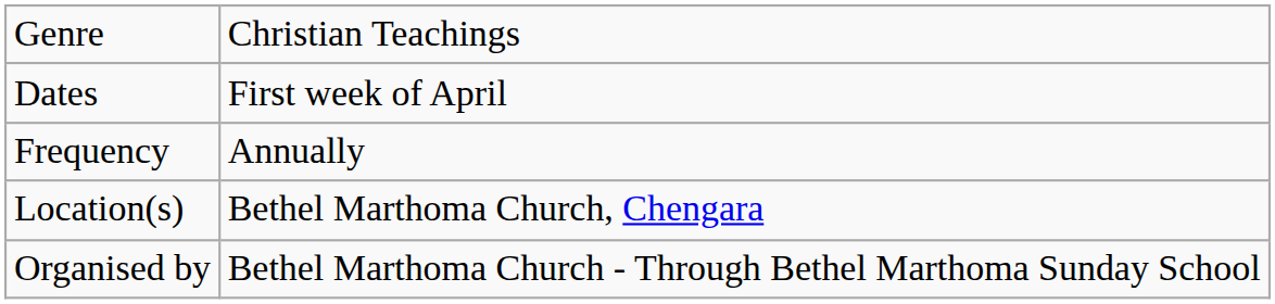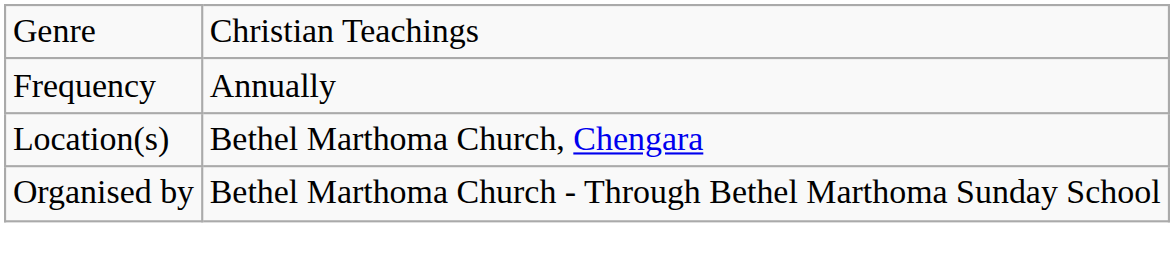 <table class="wikitable">
 <tr>
 <td>Genre</td>
 <td>Christian Teachings</td>
-</tr>
-<tr>
-<td>Dates</td>
-<td>First week of April</td>
 </tr>
 <tr>
 <td>Frequency</td>
 <td>Annually</td>
 </tr>
 <tr>
 <td>Location(s)</td>
 <td>Bethel Marthoma Church, <a href='#'>Chengara</a></td>
 </tr>
 <tr>
 <td>Organised by</td>
 <td>Bethel Marthoma Church - Through Bethel Marthoma Sunday School</td>
 </tr>
 </table>
